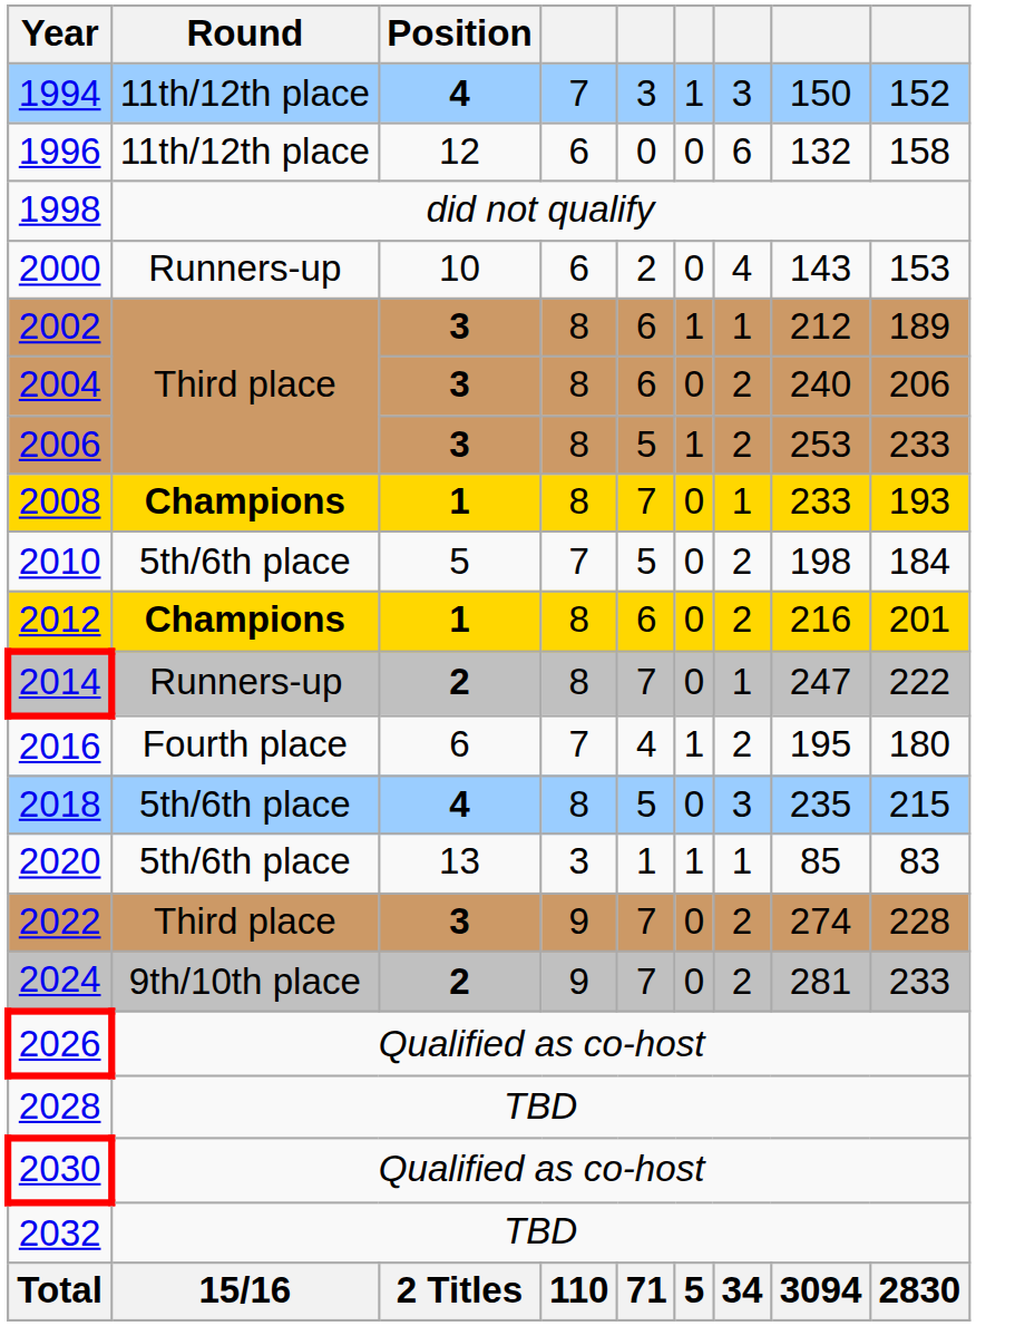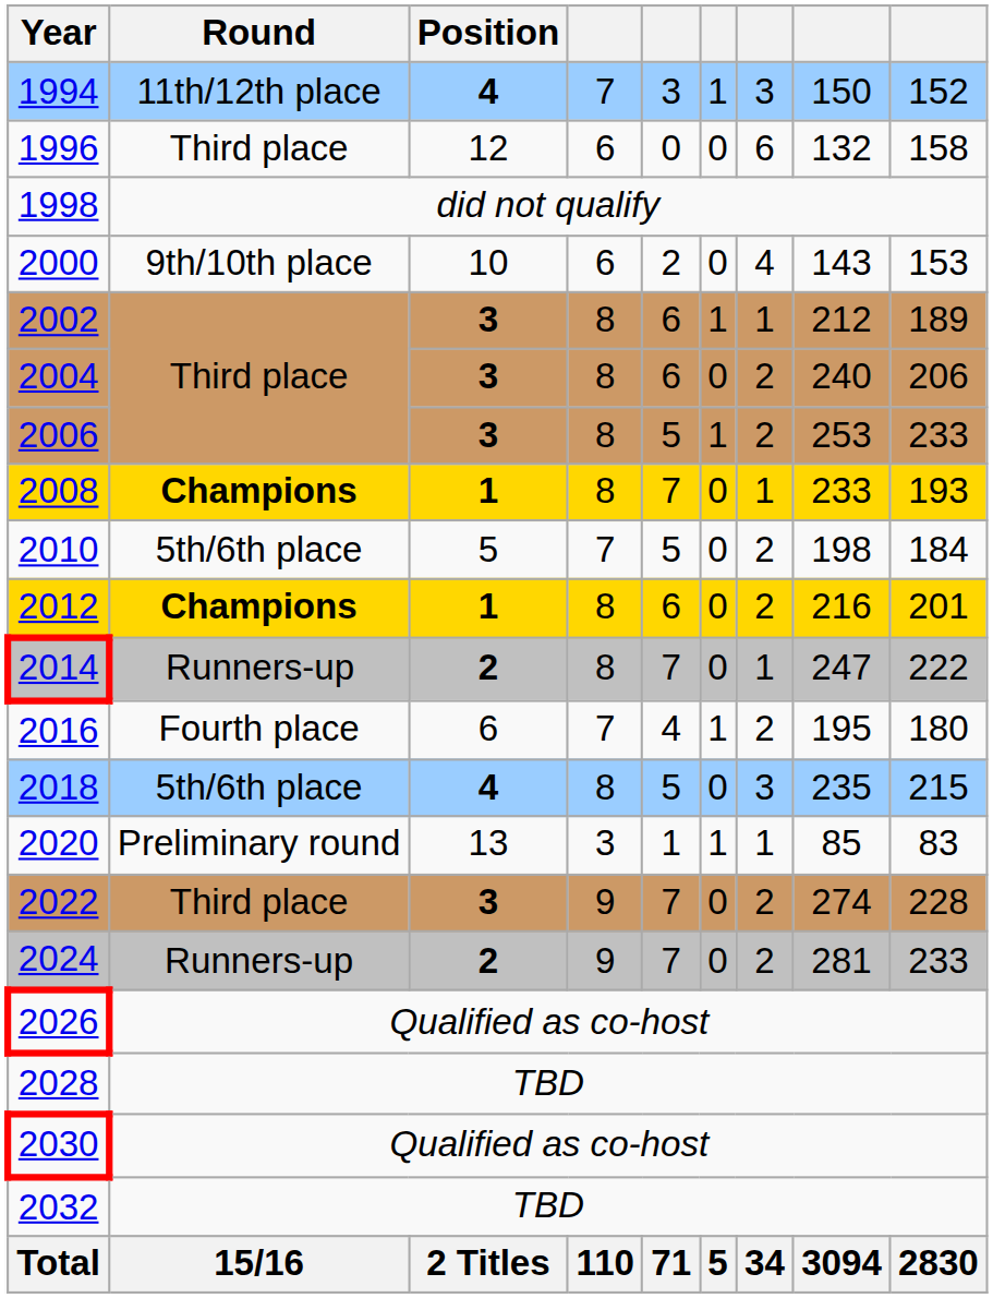 <table class="wikitable" style="text-align: center;">
 <tr>
 <th>Year</th>
 <th>Round</th>
 <th>Position</th>
 <th></th>
 <th></th>
 <th></th>
 <th></th>
 <th></th>
 <th></th>
 </tr>
 <tr style="background:#9acdff;">
 <td> <a href='#'>1994</a></td>
 <td>11th/12th place</td>
 <td><strong>4</strong></td>
 <td>7</td>
 <td>3</td>
 <td>1</td>
 <td>3</td>
 <td>150</td>
 <td>152</td>
 </tr>
 <tr>
 <td> <a href='#'>1996</a></td>
-<td>11th/12th place</td>
+<td>Third place</td>
 <td>12</td>
 <td>6</td>
 <td>0</td>
 <td>0</td>
 <td>6</td>
 <td>132</td>
 <td>158</td>
 </tr>
 <tr>
 <td> <a href='#'>1998</a></td>
 <td colspan="8"><em>did not qualify</em></td>
 </tr>
 <tr>
 <td> <a href='#'>2000</a></td>
-<td>Runners-up</td>
+<td>9th/10th place</td>
 <td>10</td>
 <td>6</td>
 <td>2</td>
 <td>0</td>
 <td>4</td>
 <td>143</td>
 <td>153</td>
 </tr>
 <tr style="background:#c96;">
 <td> <a href='#'>2002</a></td>
 <td rowspan=3>Third place</td>
 <td><strong>3</strong> </td>
 <td>8</td>
 <td>6</td>
 <td>1</td>
 <td>1</td>
 <td>212</td>
 <td>189</td>
 </tr>
 <tr style="background:#c96;">
 <td> <a href='#'>2004</a></td>
 <td><strong>3</strong> </td>
 <td>8</td>
 <td>6</td>
 <td>0</td>
 <td>2</td>
 <td>240</td>
 <td>206</td>
 </tr>
 <tr style="background:#c96;">
 <td> <a href='#'>2006</a></td>
 <td><strong>3</strong> </td>
 <td>8</td>
 <td>5</td>
 <td>1</td>
 <td>2</td>
 <td>253</td>
 <td>233</td>
 </tr>
 <tr style="background:gold;">
 <td> <a href='#'>2008</a></td>
 <td><strong>Champions</strong></td>
 <td><strong>1</strong> </td>
 <td>8</td>
 <td>7</td>
 <td>0</td>
 <td>1</td>
 <td>233</td>
 <td>193</td>
 </tr>
 <tr>
 <td> <a href='#'>2010</a></td>
 <td>5th/6th place</td>
 <td>5</td>
 <td>7</td>
 <td>5</td>
 <td>0</td>
 <td>2</td>
 <td>198</td>
 <td>184</td>
 </tr>
 <tr style="background:gold;">
 <td> <a href='#'>2012</a></td>
 <td><strong>Champions</strong></td>
 <td><strong>1</strong> </td>
 <td>8</td>
 <td>6</td>
 <td>0</td>
 <td>2</td>
 <td>216</td>
 <td>201</td>
 </tr>
 <tr style="background:silver;">
 <td style="border: 3px solid red"> <a href='#'>2014</a></td>
 <td>Runners-up</td>
 <td><strong>2</strong> </td>
 <td>8</td>
 <td>7</td>
 <td>0</td>
 <td>1</td>
 <td>247</td>
 <td>222</td>
 </tr>
 <tr>
 <td> <a href='#'>2016</a></td>
 <td>Fourth place</td>
 <td>6</td>
 <td>7</td>
 <td>4</td>
 <td>1</td>
 <td>2</td>
 <td>195</td>
 <td>180</td>
 </tr>
 <tr style="background:#9acdff;">
 <td> <a href='#'>2018</a></td>
 <td>5th/6th place</td>
 <td><strong>4</strong></td>
 <td>8</td>
 <td>5</td>
 <td>0</td>
 <td>3</td>
 <td>235</td>
 <td>215</td>
 </tr>
 <tr>
 <td> <a href='#'>2020</a></td>
-<td>5th/6th place</td>
+<td>Preliminary round</td>
 <td>13</td>
 <td>3</td>
 <td>1</td>
 <td>1</td>
 <td>1</td>
 <td>85</td>
 <td>83</td>
 </tr>
 <tr style="background:#c96;">
 <td> <a href='#'>2022</a></td>
 <td>Third place</td>
 <td><strong>3</strong> </td>
 <td>9</td>
 <td>7</td>
 <td>0</td>
 <td>2</td>
 <td>274</td>
 <td>228</td>
 </tr>
 <tr style="background:silver;">
 <td> <a href='#'>2024</a></td>
-<td>9th/10th place</td>
+<td>Runners-up</td>
 <td><strong>2</strong> </td>
 <td>9</td>
 <td>7</td>
 <td>0</td>
 <td>2</td>
 <td>281</td>
 <td>233</td>
 </tr>
 <tr>
 <td style="border: 3px solid red"> <a href='#'>2026</a></td>
 <td colspan="8"><em>Qualified as co-host</em></td>
 </tr>
 <tr>
 <td> <a href='#'>2028</a></td>
 <td colspan="8"><em>TBD</em></td>
 </tr>
 <tr>
 <td style="border: 3px solid red"> <a href='#'>2030</a></td>
 <td colspan="8"><em>Qualified as co-host</em></td>
 </tr>
 <tr>
 <td> <a href='#'>2032</a></td>
 <td colspan="8"><em>TBD</em></td>
 </tr>
 <tr>
 <th>Total</th>
 <th>15/16</th>
 <th>2 Titles</th>
 <th>110</th>
 <th>71</th>
 <th>5</th>
 <th>34</th>
 <th>3094</th>
 <th>2830</th>
 </tr>
 </table>
